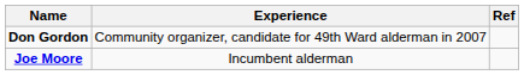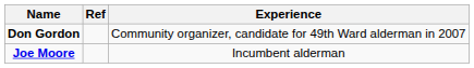 <table class="wikitable" style="text-align:center">
 <tr>
 <th>Name</th>
+<th>Ref</th>
 <th>Experience</th>
-<th>Ref</th>
 </tr>
 <tr>
 <td><strong>Don Gordon</strong></td>
+<td></td>
 <td>Community organizer, candidate for 49th Ward alderman in 2007</td>
-<td></td>
 </tr>
 <tr>
 <td><strong><a href='#'>Joe Moore</a></strong></td>
+<td></td>
 <td>Incumbent alderman</td>
-<td></td>
 </tr>
 </table>
